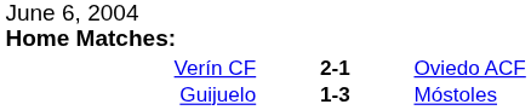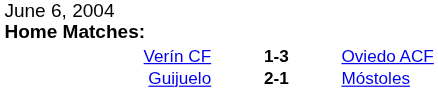 <table width=100% cellspacing=1>
 <tr>
 <th width=20%></th>
 <th width=12%></th>
 <th width=20%></th>
 <th></th>
 </tr>
 <tr>
 <td>June 6, 2004<br><strong>Home Matches:</strong></td>
 </tr>
 <tr style=font-size:90%>
 <td align=right><a href='#'>Verín CF</a></td>
-<td align=center><strong>2-1</strong></td>
+<td align=center><strong>1-3</strong></td>
 <td><a href='#'>Oviedo ACF</a></td>
 </tr>
 <tr style=font-size:90%>
 <td align=right><a href='#'>Guijuelo</a></td>
-<td align=center><strong>1-3</strong></td>
+<td align=center><strong>2-1</strong></td>
 <td><a href='#'>Móstoles</a></td>
 </tr>
 </table>
